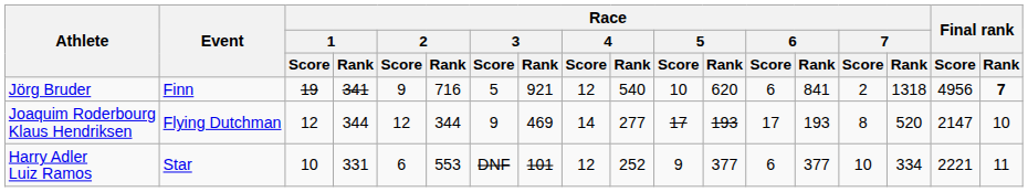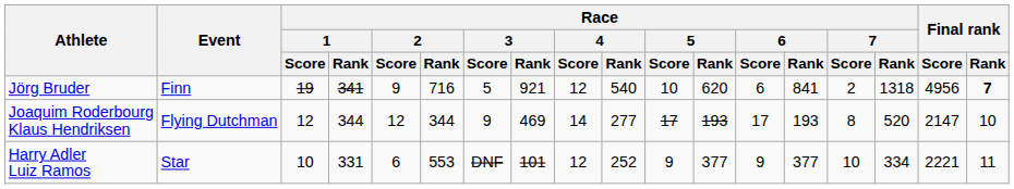 <table class="wikitable" style="font-size:90%">
 <tr>
 <th rowspan="3">Athlete</th>
 <th rowspan="3">Event</th>
 <th colspan="14">Race</th>
 <th rowspan=2 colspan="2">Final rank</th>
 </tr>
 <tr style="font-size:95%">
 <th colspan="2">1</th>
 <th colspan="2">2</th>
 <th colspan="2">3</th>
 <th colspan="2">4</th>
 <th colspan="2">5</th>
 <th colspan="2">6</th>
 <th colspan="2">7</th>
 </tr>
 <tr style="font-size:95%">
 <th>Score</th>
 <th>Rank</th>
 <th>Score</th>
 <th>Rank</th>
 <th>Score</th>
 <th>Rank</th>
 <th>Score</th>
 <th>Rank</th>
 <th>Score</th>
 <th>Rank</th>
 <th>Score</th>
 <th>Rank</th>
 <th>Score</th>
 <th>Rank</th>
 <th>Score</th>
 <th>Rank</th>
 </tr>
 <tr align=center>
 <td align=left><a href='#'>Jörg Bruder</a></td>
 <td align=left><a href='#'>Finn</a></td>
 <td><s>19</s></td>
 <td><s>341</s></td>
 <td>9</td>
 <td>716</td>
 <td>5</td>
 <td>921</td>
 <td>12</td>
 <td>540</td>
 <td>10</td>
 <td>620</td>
 <td>6</td>
 <td>841</td>
 <td>2</td>
 <td>1318</td>
 <td>4956</td>
 <td><strong>7</strong></td>
 </tr>
 <tr align=center>
 <td align=left><a href='#'>Joaquim Roderbourg</a><br><a href='#'>Klaus Hendriksen</a></td>
 <td align=left><a href='#'>Flying Dutchman</a></td>
 <td>12</td>
 <td>344</td>
 <td>12</td>
 <td>344</td>
 <td>9</td>
 <td>469</td>
 <td>14</td>
 <td>277</td>
 <td><s>17</s></td>
 <td><s>193</s></td>
 <td>17</td>
 <td>193</td>
 <td>8</td>
 <td>520</td>
 <td>2147</td>
 <td>10</td>
 </tr>
 <tr align=center>
 <td align=left><a href='#'>Harry Adler</a><br><a href='#'>Luiz Ramos</a></td>
 <td align=left><a href='#'>Star</a></td>
 <td>10</td>
 <td>331</td>
 <td>6</td>
 <td>553</td>
 <td><s>DNF</s></td>
 <td><s>101</s></td>
 <td>12</td>
 <td>252</td>
 <td>9</td>
 <td>377</td>
-<td>6</td>
+<td>9</td>
 <td>377</td>
 <td>10</td>
 <td>334</td>
 <td>2221</td>
 <td>11</td>
 </tr>
 </table>
